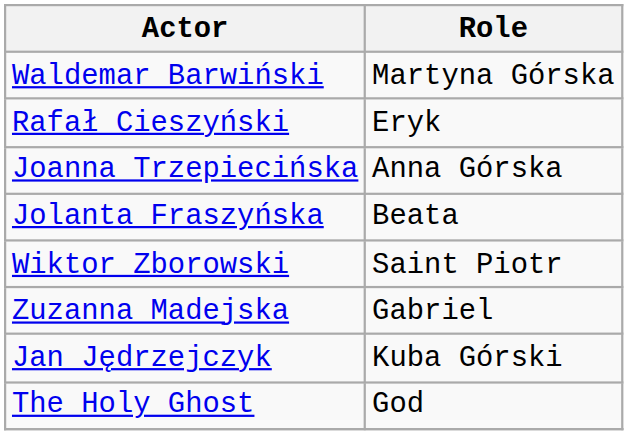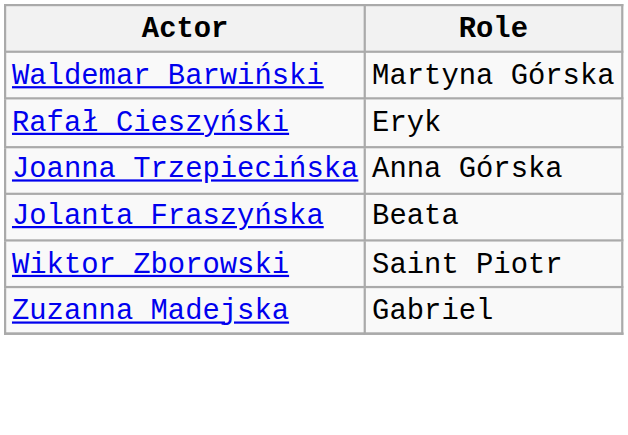 <table class="wikitable">
 <tr>
 <th>Actor</th>
 <th>Role</th>
 </tr>
 <tr>
 <td><a href='#'>Waldemar Barwiński</a></td>
 <td>Martyna Górska</td>
 </tr>
 <tr>
 <td><a href='#'>Rafał Cieszyński</a></td>
 <td>Eryk</td>
 </tr>
 <tr>
 <td><a href='#'>Joanna Trzepiecińska</a></td>
 <td>Anna Górska</td>
 </tr>
 <tr>
 <td><a href='#'>Jolanta Fraszyńska</a></td>
 <td>Beata</td>
 </tr>
 <tr>
 <td><a href='#'>Wiktor Zborowski</a></td>
 <td>Saint Piotr</td>
 </tr>
 <tr>
 <td><a href='#'>Zuzanna Madejska</a></td>
 <td>Gabriel</td>
 </tr>
 <tr>
-<td><a href='#'>Jan Jędrzejczyk</a></td>
-<td>Kuba Górski</td>
-</tr>
-<tr>
-<td><a href='#'>The Holy Ghost</a></td>
-<td>God</td>
-</tr>
-<tr>
 </tr>
 </table>
